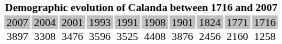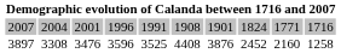 <table>
 <tr>
 <th colspan="10">Demographic evolution of Calanda between 1716 and 2007</th>
 </tr>
 <tr bgcolor="#C0C0C0">
 <td align="center">2007</td>
 <td align="center">2004</td>
 <td align="center">2001</td>
-<td align="center">1993</td>
+<td align="center">1996</td>
 <td align="center">1991</td>
 <td align="center">1908</td>
 <td align="center">1901</td>
 <td align="center">1824</td>
 <td align="center">1771</td>
 <td align="center">1716</td>
 </tr>
 <tr>
 <td align="center">3897</td>
 <td align="center">3308</td>
 <td align="center">3476</td>
 <td align="center">3596</td>
 <td align="center">3525</td>
 <td align="center">4408</td>
 <td align="center">3876</td>
-<td align="center">2456</td>
+<td align="center">2452</td>
 <td align="center">2160</td>
 <td align="center">1258</td>
 </tr>
 </table>
